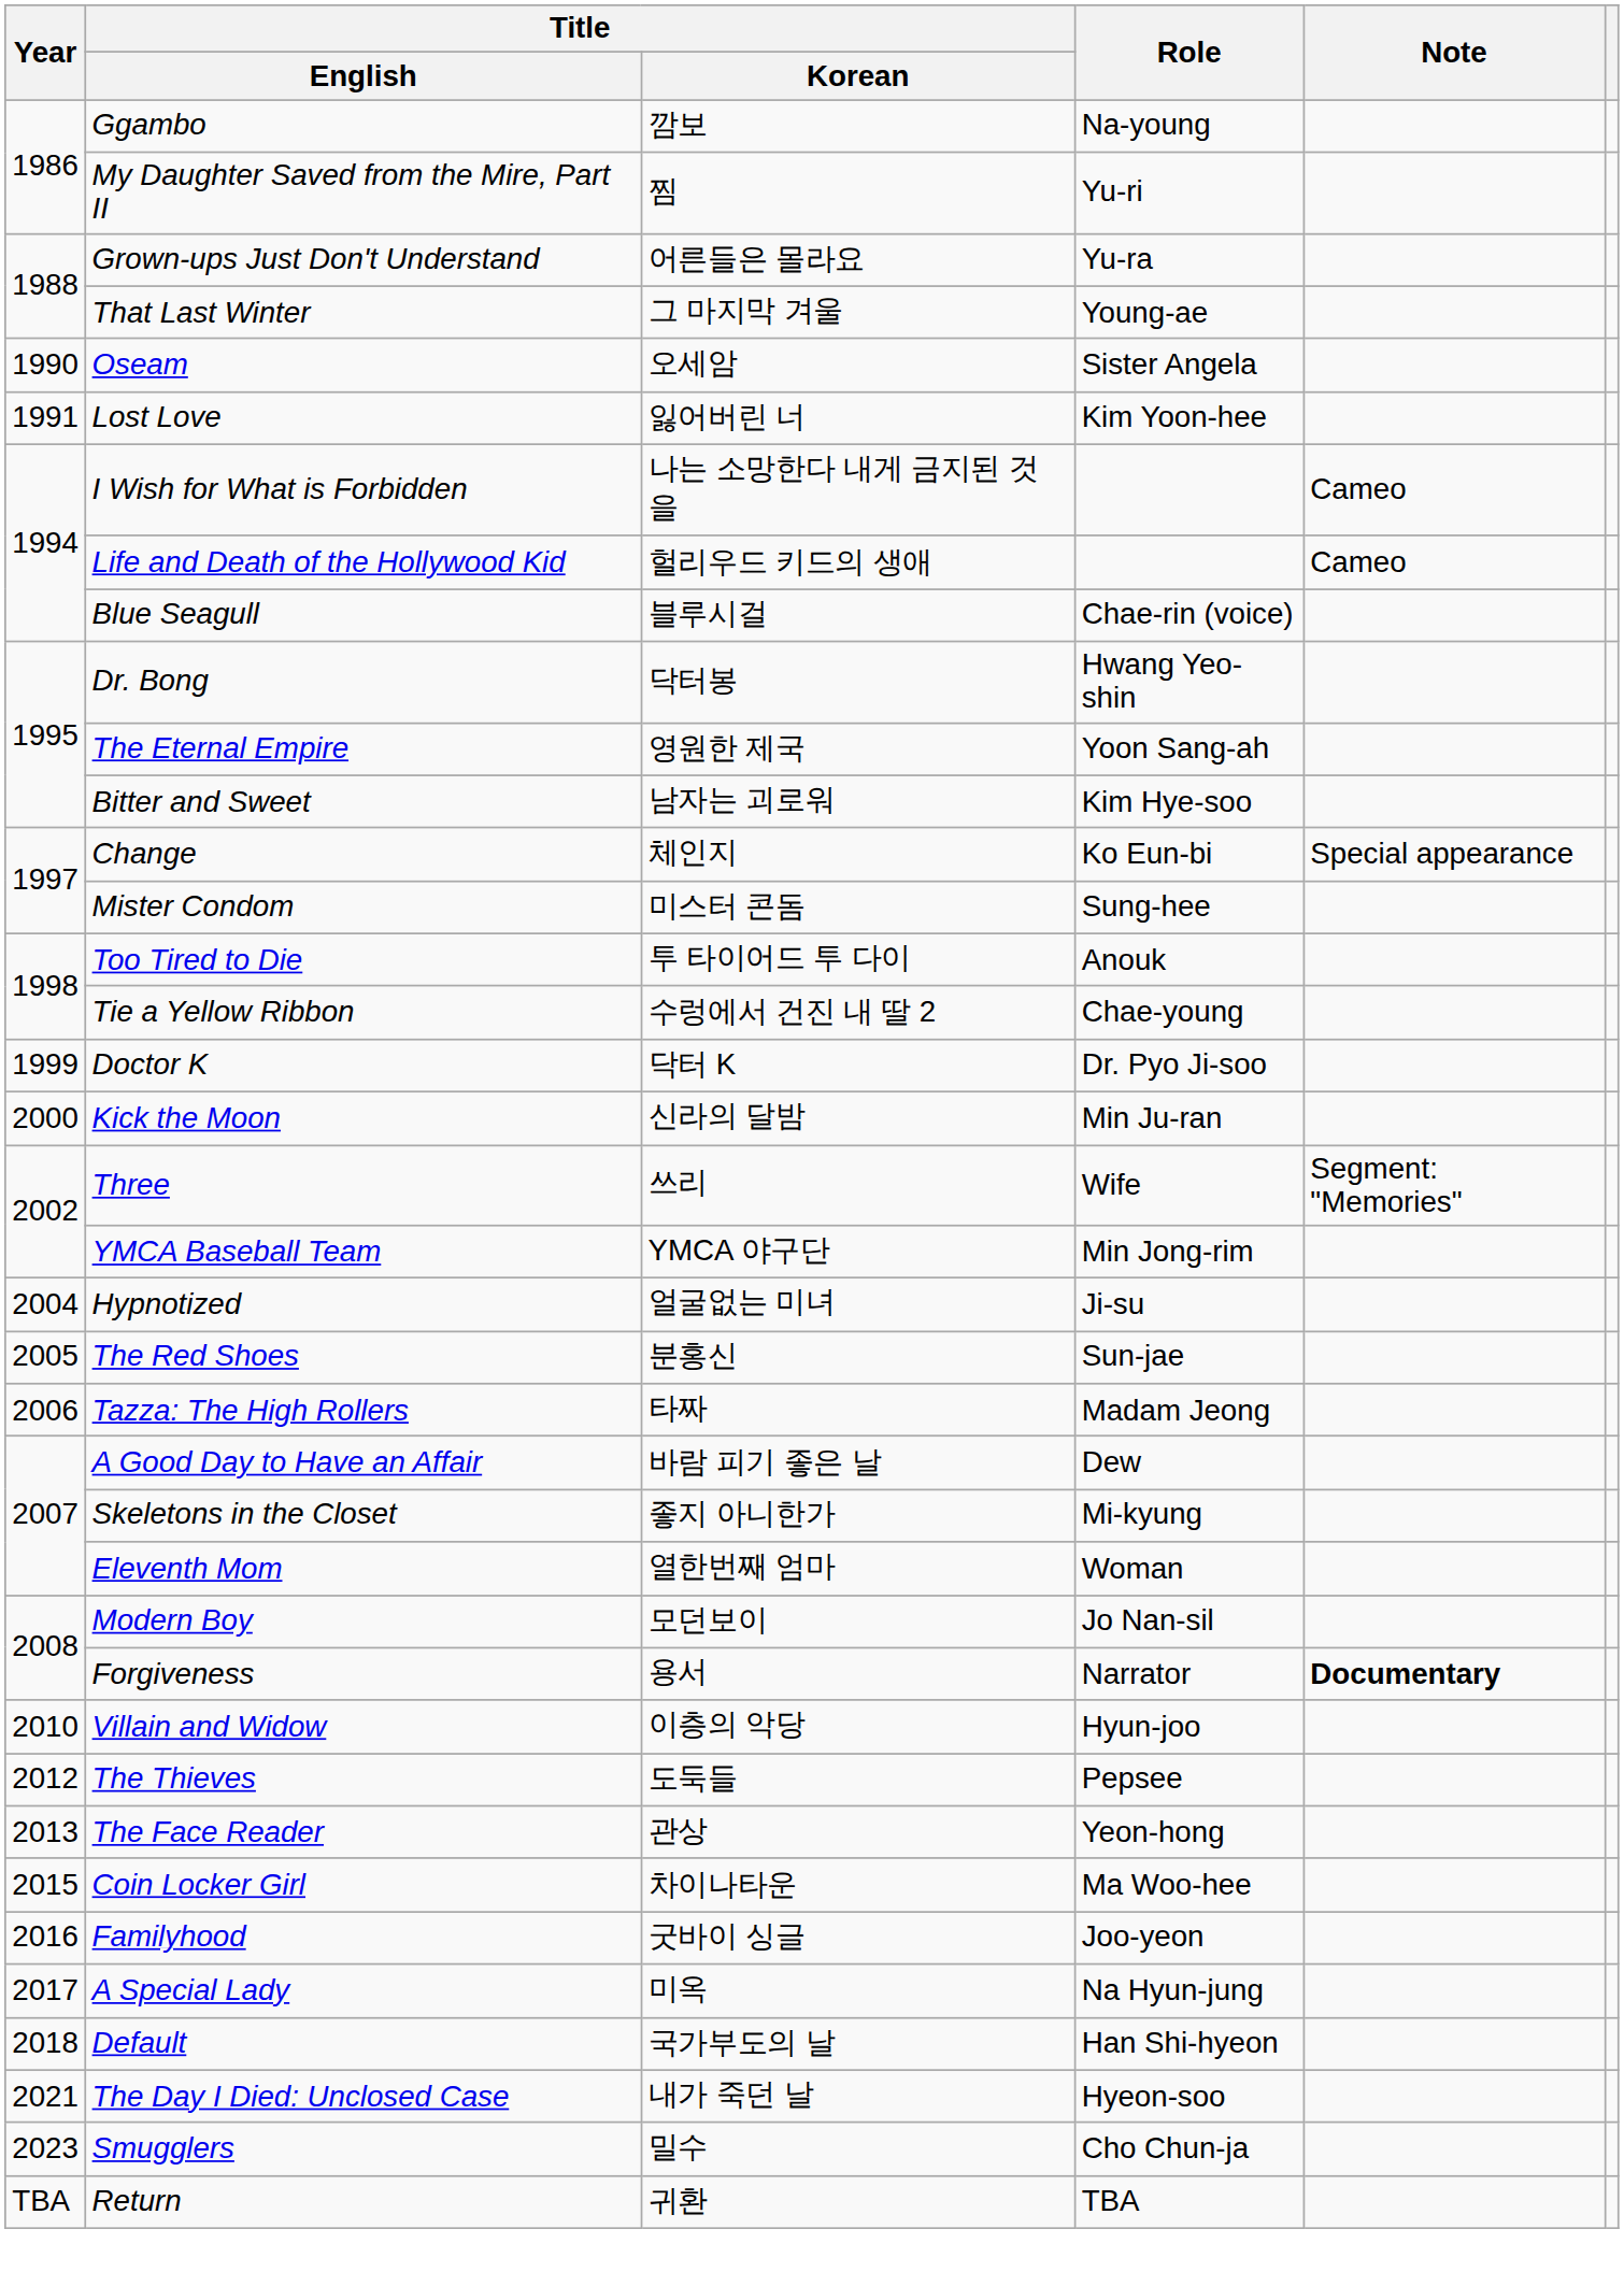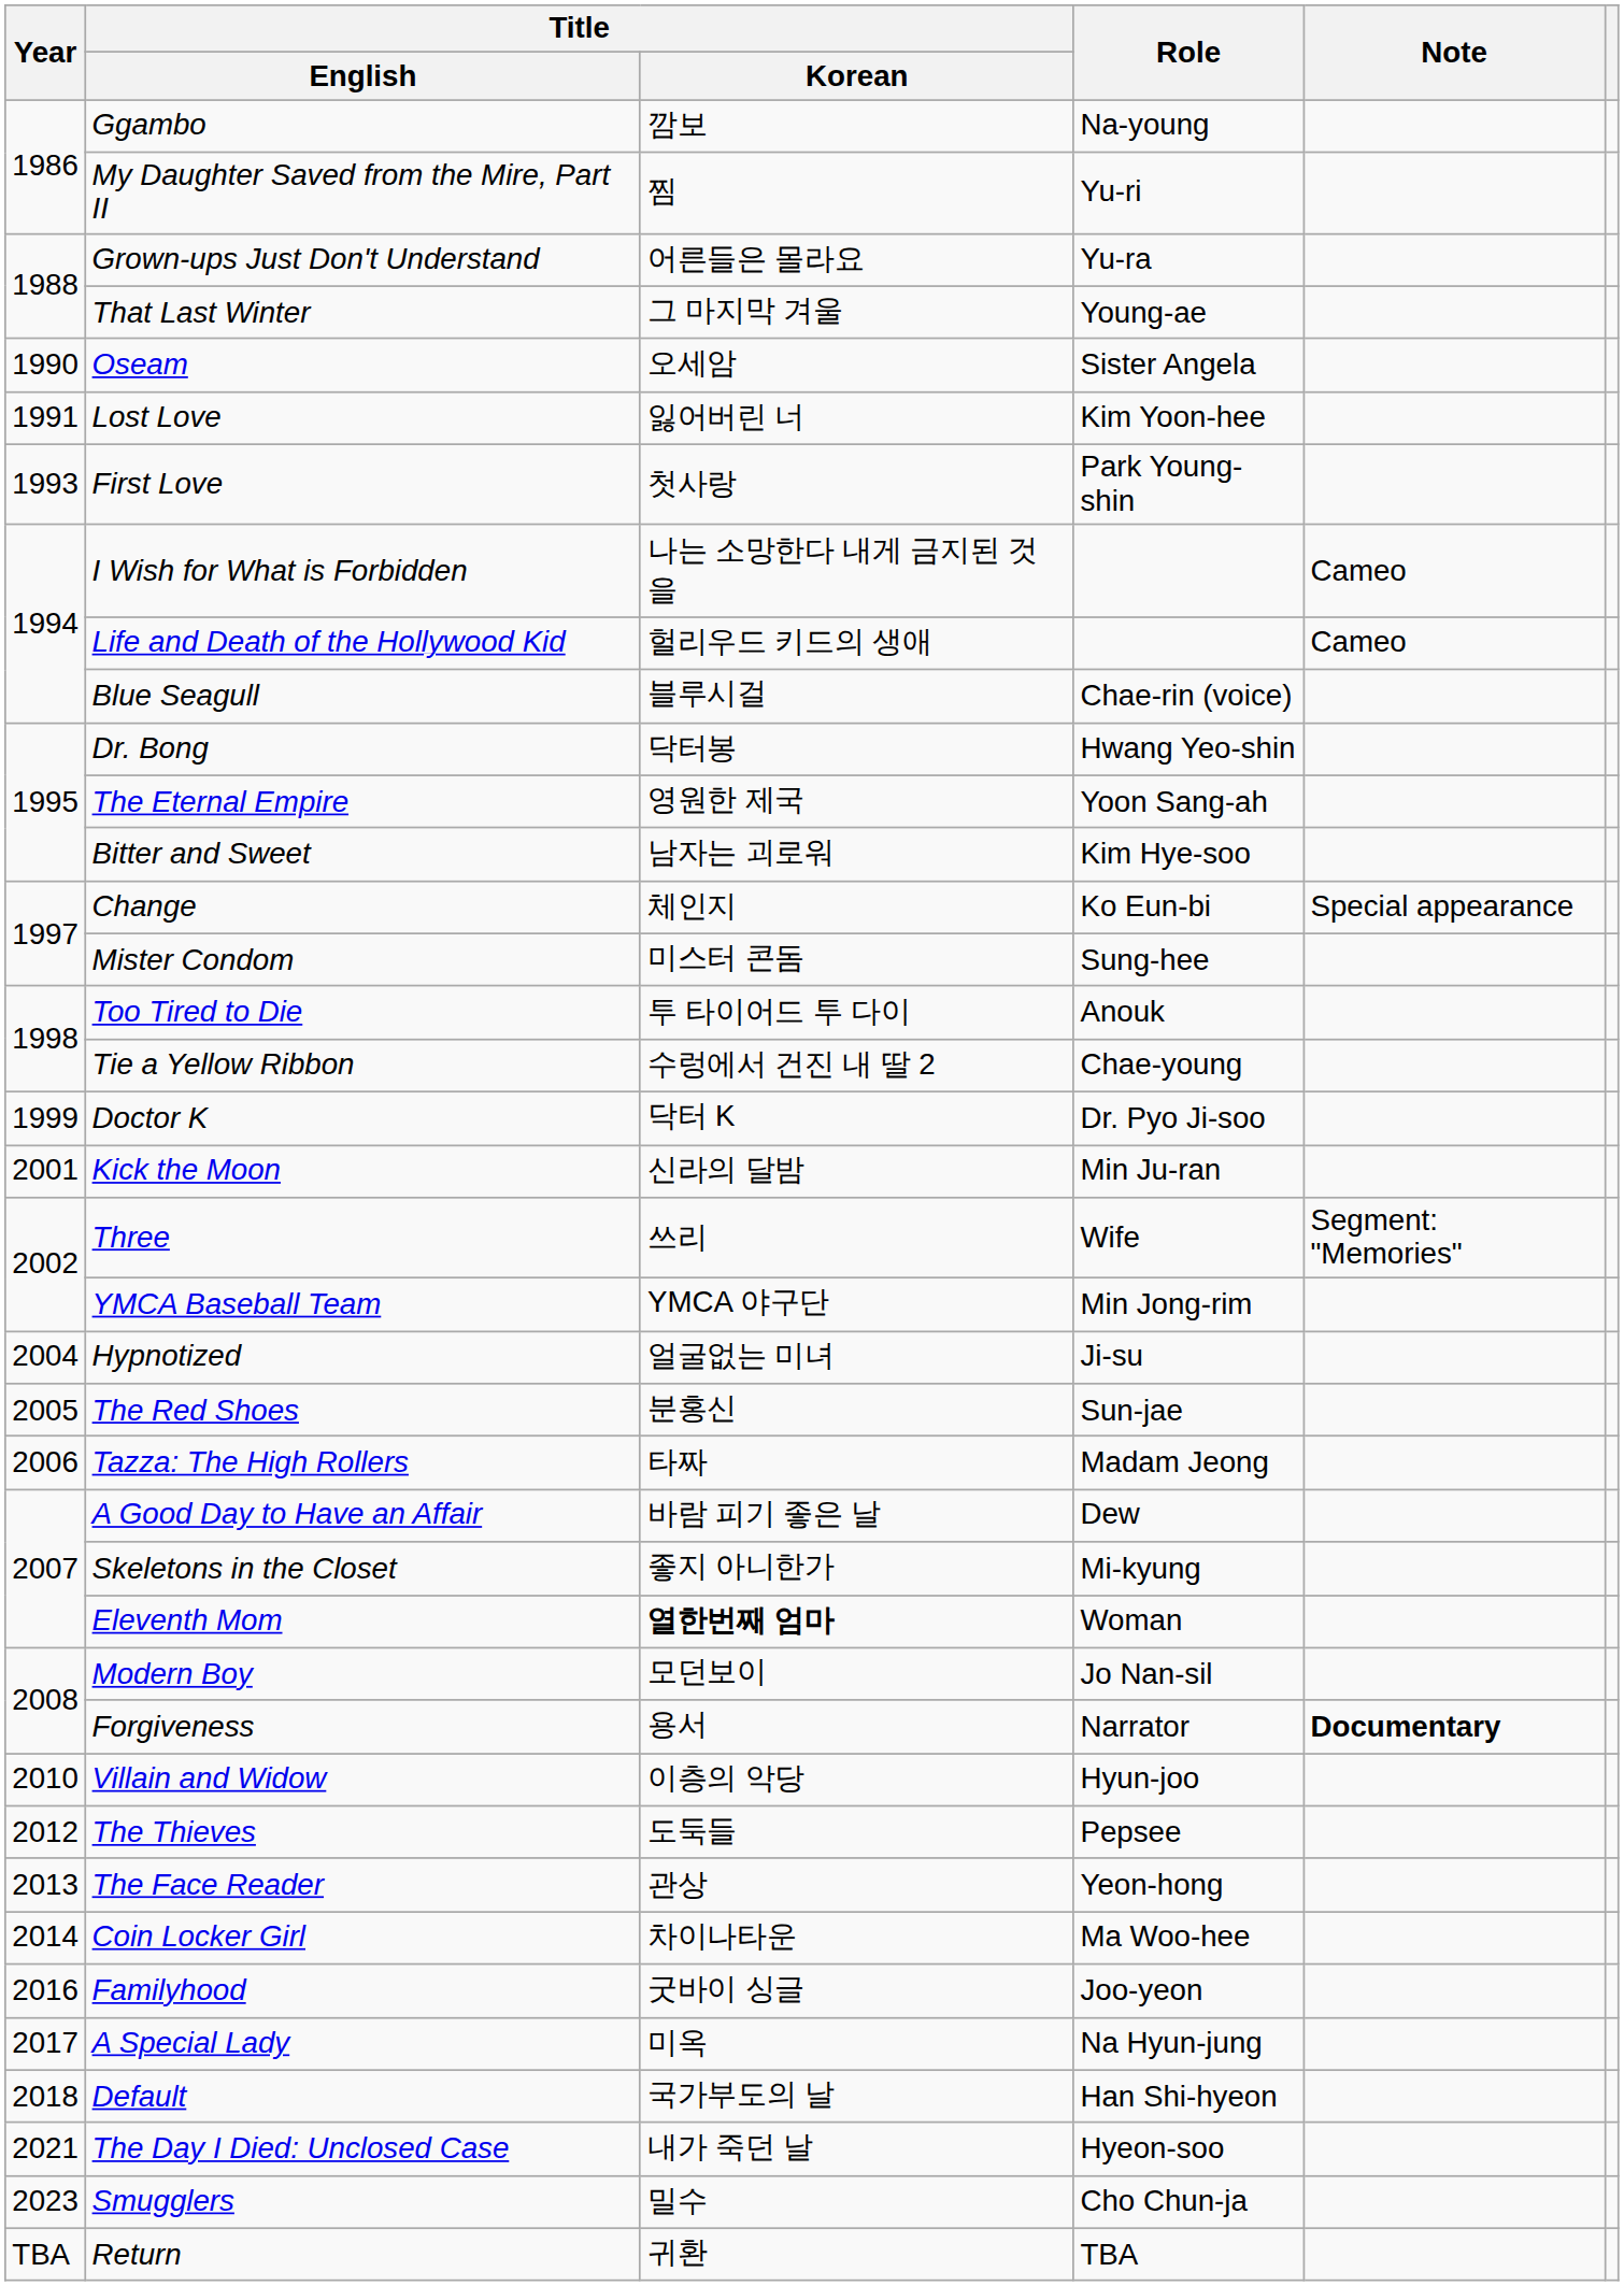 <table class="wikitable sortable plainrowheaders">
 <tr>
 <th rowspan="2" scope="col">Year</th>
 <th colspan="2" scope="col">Title</th>
 <th rowspan="2" scope="col">Role</th>
 <th rowspan="2" scope="col" class="unsortable">Note</th>
 <th rowspan="2" scope="col" class="unsortable"></th>
 </tr>
 <tr>
 <th>English</th>
 <th>Korean</th>
 </tr>
 <tr>
 <td rowspan="2">1986</td>
 <td><em>Ggambo</em></td>
 <td>깜보</td>
 <td>Na-young</td>
 <td></td>
 <td></td>
 </tr>
 <tr>
 <td><em>My Daughter Saved from the Mire, Part II</em></td>
 <td>찜</td>
 <td>Yu-ri</td>
 <td></td>
 <td></td>
 </tr>
 <tr>
 <td rowspan="2">1988</td>
 <td><em>Grown-ups Just Don't Understand</em></td>
 <td>어른들은 몰라요</td>
 <td>Yu-ra</td>
 <td></td>
 <td></td>
 </tr>
 <tr>
 <td><em>That Last Winter</em></td>
 <td>그 마지막 겨울</td>
 <td>Young-ae</td>
 <td></td>
 <td></td>
 </tr>
 <tr>
 <td>1990</td>
 <td><em><a href='#'>Oseam</a></em></td>
 <td>오세암</td>
 <td>Sister Angela</td>
 <td></td>
 <td></td>
 </tr>
 <tr>
 <td>1991</td>
 <td><em>Lost Love</em></td>
 <td>잃어버린 너</td>
 <td>Kim Yoon-hee</td>
+<td></td>
+<td></td>
+</tr>
+<tr>
+<td>1993</td>
+<td><em>First Love</em></td>
+<td>첫사랑</td>
+<td>Park Young-shin</td>
 <td></td>
 <td></td>
 </tr>
 <tr>
 <td rowspan="3">1994</td>
 <td><em>I Wish for What is Forbidden</em></td>
 <td>나는 소망한다 내게 금지된 것을</td>
 <td></td>
 <td>Cameo</td>
 <td></td>
 </tr>
 <tr>
 <td><em><a href='#'>Life and Death of the Hollywood Kid</a></em></td>
 <td>헐리우드 키드의 생애</td>
 <td></td>
 <td>Cameo</td>
 <td></td>
 </tr>
 <tr>
 <td><em>Blue Seagull</em></td>
 <td>블루시걸</td>
 <td>Chae-rin (voice)</td>
 <td></td>
 <td></td>
 </tr>
 <tr>
 <td rowspan="3">1995</td>
 <td><em>Dr. Bong</em></td>
 <td>닥터봉</td>
 <td>Hwang Yeo-shin</td>
 <td></td>
 <td></td>
 </tr>
 <tr>
 <td><em><a href='#'>The Eternal Empire</a></em></td>
 <td>영원한 제국</td>
 <td>Yoon Sang-ah</td>
 <td></td>
 <td></td>
 </tr>
 <tr>
 <td><em>Bitter and Sweet</em></td>
 <td>남자는 괴로워</td>
 <td>Kim Hye-soo</td>
 <td></td>
 <td></td>
 </tr>
 <tr>
 <td rowspan="2">1997</td>
 <td><em>Change</em></td>
 <td>체인지</td>
 <td>Ko Eun-bi</td>
 <td>Special appearance</td>
 <td></td>
 </tr>
 <tr>
 <td><em>Mister Condom</em></td>
 <td>미스터 콘돔</td>
 <td>Sung-hee</td>
 <td></td>
 <td></td>
 </tr>
 <tr>
 <td rowspan="2">1998</td>
 <td><em><a href='#'>Too Tired to Die</a></em></td>
 <td>투 타이어드 투 다이</td>
 <td>Anouk</td>
 <td></td>
 <td></td>
 </tr>
 <tr>
 <td><em>Tie a Yellow Ribbon</em></td>
 <td>수렁에서 건진 내 딸 2</td>
 <td>Chae-young</td>
 <td></td>
 <td></td>
 </tr>
 <tr>
 <td>1999</td>
 <td><em>Doctor K</em></td>
 <td>닥터 K</td>
 <td>Dr. Pyo Ji-soo</td>
 <td></td>
 <td></td>
 </tr>
 <tr>
-<td>2000</td>
+<td>2001</td>
 <td><em><a href='#'>Kick the Moon</a></em></td>
 <td>신라의 달밤</td>
 <td>Min Ju-ran</td>
 <td></td>
 <td></td>
 </tr>
 <tr>
 <td rowspan="2">2002</td>
 <td><em><a href='#'>Three</a></em></td>
 <td>쓰리</td>
 <td>Wife</td>
 <td>Segment: "Memories"</td>
 <td></td>
 </tr>
 <tr>
 <td><em><a href='#'>YMCA Baseball Team</a></em></td>
 <td>YMCA 야구단</td>
 <td>Min Jong-rim</td>
 <td></td>
 <td></td>
 </tr>
 <tr>
 <td>2004</td>
 <td><em>Hypnotized</em></td>
 <td>얼굴없는 미녀</td>
 <td>Ji-su</td>
 <td></td>
 <td></td>
 </tr>
 <tr>
 <td>2005</td>
 <td><em><a href='#'>The Red Shoes</a></em></td>
 <td>분홍신</td>
 <td>Sun-jae</td>
 <td></td>
 <td></td>
 </tr>
 <tr>
 <td>2006</td>
 <td><em><a href='#'>Tazza: The High Rollers</a></em></td>
 <td>타짜</td>
 <td>Madam Jeong</td>
 <td></td>
 <td></td>
 </tr>
 <tr>
 <td rowspan="3">2007</td>
 <td><em><a href='#'>A Good Day to Have an Affair</a></em></td>
 <td>바람 피기 좋은 날</td>
 <td>Dew</td>
 <td></td>
 <td></td>
 </tr>
 <tr>
 <td><em>Skeletons in the Closet</em></td>
 <td>좋지 아니한가</td>
 <td>Mi-kyung</td>
 <td></td>
 <td></td>
 </tr>
 <tr>
 <td><em><a href='#'>Eleventh Mom</a></em></td>
-<td>열한번째 엄마</td>
+<td><strong>열한번째 엄마</strong></td>
 <td>Woman</td>
 <td></td>
 <td></td>
 </tr>
 <tr>
 <td rowspan="2">2008</td>
 <td><em><a href='#'>Modern Boy</a></em></td>
 <td>모던보이</td>
 <td>Jo Nan-sil</td>
 <td></td>
 <td></td>
 </tr>
 <tr>
 <td><em>Forgiveness</em></td>
 <td>용서</td>
 <td>Narrator</td>
 <td><strong>Documentary</strong></td>
 <td></td>
 </tr>
 <tr>
 <td>2010</td>
 <td><em><a href='#'>Villain and Widow</a></em></td>
 <td>이층의 악당</td>
 <td>Hyun-joo</td>
 <td></td>
 <td></td>
 </tr>
 <tr>
 <td>2012</td>
 <td><em><a href='#'>The Thieves</a></em></td>
 <td>도둑들</td>
 <td>Pepsee</td>
 <td></td>
 <td></td>
 </tr>
 <tr>
 <td>2013</td>
 <td><em><a href='#'>The Face Reader</a></em></td>
 <td>관상</td>
 <td>Yeon-hong</td>
 <td></td>
 <td></td>
 </tr>
 <tr>
-<td>2015</td>
+<td>2014</td>
 <td><em><a href='#'>Coin Locker Girl</a></em></td>
 <td>차이나타운</td>
 <td>Ma Woo-hee</td>
 <td></td>
 <td></td>
 </tr>
 <tr>
 <td>2016</td>
 <td><em><a href='#'>Familyhood</a></em></td>
 <td>굿바이 싱글</td>
 <td>Joo-yeon</td>
 <td></td>
 <td></td>
 </tr>
 <tr>
 <td>2017</td>
 <td><em><a href='#'>A Special Lady</a></em></td>
 <td>미옥</td>
 <td>Na Hyun-jung</td>
 <td></td>
 <td></td>
 </tr>
 <tr>
 <td>2018</td>
 <td><em><a href='#'>Default</a></em></td>
 <td>국가부도의 날</td>
 <td>Han Shi-hyeon</td>
 <td></td>
 <td></td>
 </tr>
 <tr>
 <td>2021</td>
 <td><em><a href='#'>The Day I Died: Unclosed Case</a></em></td>
 <td>내가 죽던 날</td>
 <td>Hyeon-soo</td>
 <td></td>
 <td></td>
 </tr>
 <tr>
 <td>2023</td>
 <td><em><a href='#'>Smugglers</a></em></td>
 <td>밀수</td>
 <td>Cho Chun-ja</td>
 <td></td>
 <td></td>
 </tr>
 <tr>
 <td>TBA</td>
 <td><em>Return</em></td>
 <td>귀환</td>
 <td>TBA</td>
 <td></td>
 <td></td>
 </tr>
 </table>
